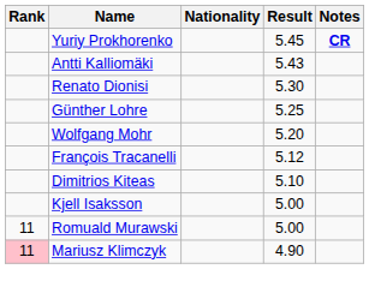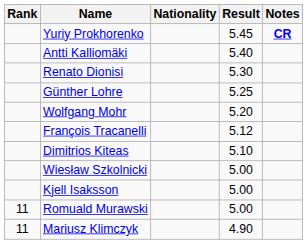 <table class="wikitable sortable" style="text-align:center">
 <tr>
 <th>Rank</th>
 <th>Name</th>
 <th>Nationality</th>
 <th>Result</th>
 <th>Notes</th>
 </tr>
 <tr>
 <td></td>
 <td align="left"><a href='#'>Yuriy Prokhorenko</a></td>
 <td align=left></td>
 <td>5.45</td>
 <td><strong><a href='#'>CR</a></strong></td>
 </tr>
 <tr>
 <td></td>
 <td align="left"><a href='#'>Antti Kalliomäki</a></td>
 <td align=left></td>
-<td>5.43</td>
+<td>5.40</td>
 <td></td>
 </tr>
 <tr>
 <td></td>
 <td align="left"><a href='#'>Renato Dionisi</a></td>
 <td align=left></td>
 <td>5.30</td>
 <td></td>
 </tr>
 <tr>
 <td></td>
 <td align="left"><a href='#'>Günther Lohre</a></td>
 <td align=left></td>
 <td>5.25</td>
 <td></td>
 </tr>
 <tr>
 <td></td>
 <td align="left"><a href='#'>Wolfgang Mohr</a></td>
 <td align=left></td>
 <td>5.20</td>
 <td></td>
 </tr>
 <tr>
 <td></td>
 <td align="left"><a href='#'>François Tracanelli</a></td>
 <td align=left></td>
 <td>5.12</td>
 <td></td>
 </tr>
 <tr>
 <td></td>
 <td align="left"><a href='#'>Dimitrios Kiteas</a></td>
 <td align=left></td>
 <td>5.10</td>
 <td></td>
 </tr>
 <tr>
 <td></td>
+<td align="left"><a href='#'>Wiesław Szkolnicki</a></td>
+<td align=left></td>
+<td>5.00</td>
+<td></td>
+</tr>
+<tr>
+<td></td>
 <td align="left"><a href='#'>Kjell Isaksson</a></td>
 <td align=left></td>
 <td>5.00</td>
 <td></td>
 </tr>
 <tr>
 <td>11</td>
 <td align="left"><a href='#'>Romuald Murawski</a></td>
 <td align=left></td>
 <td>5.00</td>
 <td></td>
 </tr>
 <tr>
-<td style="background: pink;">11</td>
+<td>11</td>
 <td align="left"><a href='#'>Mariusz Klimczyk</a></td>
 <td align=left></td>
 <td>4.90</td>
 <td></td>
 </tr>
 </table>
